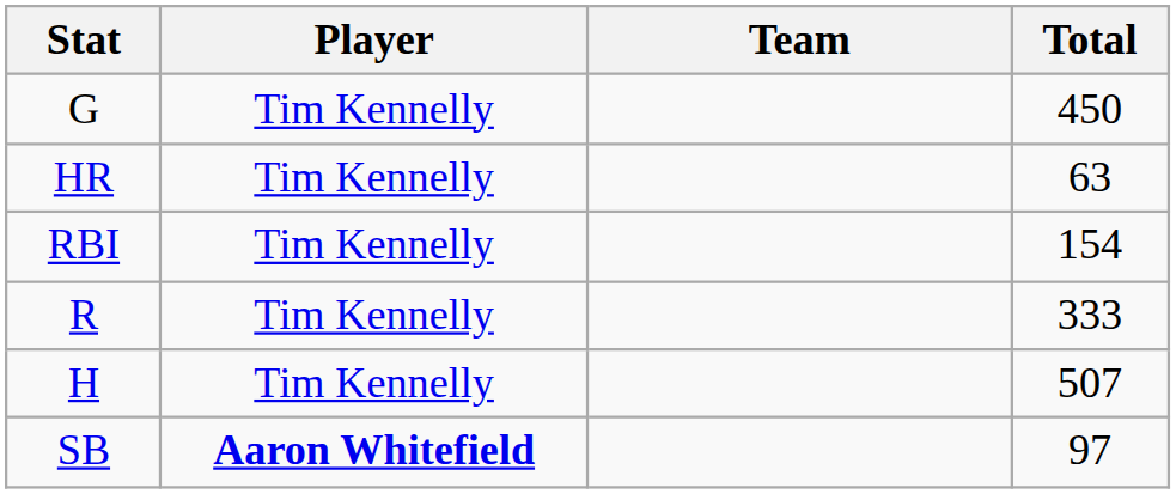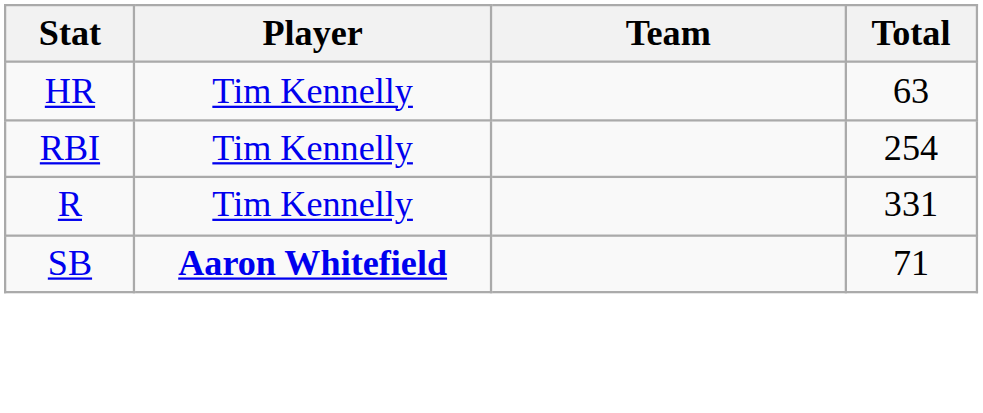 <table class="wikitable" style="text-align:center;">
 <tr>
 <th width=50>Stat</th>
 <th width=150>Player</th>
 <th width=150>Team</th>
 <th width=50>Total</th>
-</tr>
-<tr>
-<td>G</td>
-<td><a href='#'>Tim Kennelly</a></td>
-<td></td>
-<td>450</td>
 </tr>
 <tr>
 <td><a href='#'>HR</a></td>
 <td><a href='#'>Tim Kennelly</a></td>
 <td></td>
 <td>63</td>
 </tr>
 <tr>
 <td><a href='#'>RBI</a></td>
 <td><a href='#'>Tim Kennelly</a></td>
 <td></td>
-<td>154</td>
+<td>254</td>
 </tr>
 <tr>
 <td><a href='#'>R</a></td>
 <td><a href='#'>Tim Kennelly</a></td>
 <td></td>
-<td>333</td>
-</tr>
-<tr>
-<td><a href='#'>H</a></td>
-<td><a href='#'>Tim Kennelly</a></td>
-<td></td>
-<td>507</td>
+<td>331</td>
 </tr>
 <tr>
 <td><a href='#'>SB</a></td>
 <td><strong><a href='#'>Aaron Whitefield</a></strong></td>
 <td>  </td>
-<td>97</td>
+<td>71</td>
 </tr>
 </table>
